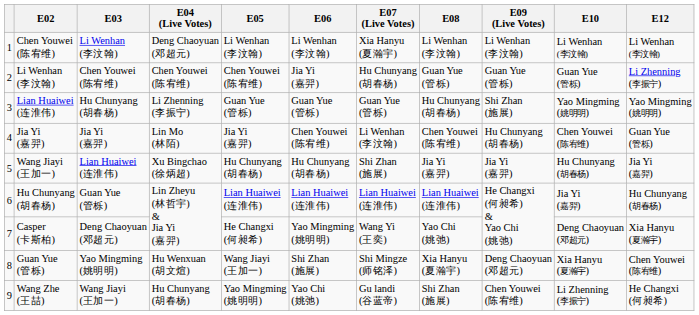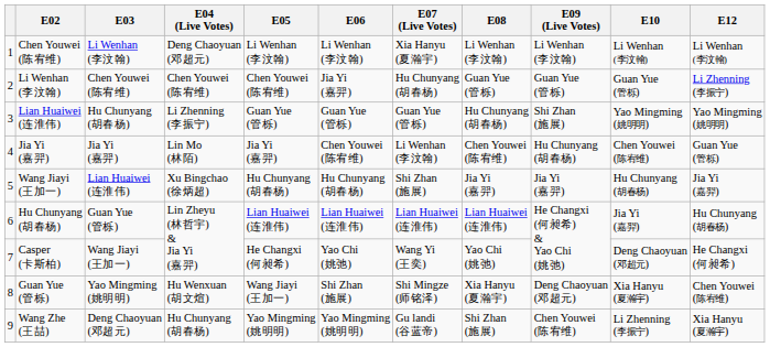 <table class="wikitable">
 <tr>
 <th></th>
 <th>E02</th>
 <th>E03</th>
 <th>E04<br>(Live Votes)</th>
 <th>E05</th>
 <th>E06</th>
 <th>E07<br>(Live Votes)</th>
 <th>E08</th>
 <th>E09<br>(Live Votes)</th>
 <th>E10</th>
 <th>E12</th>
 </tr>
 <tr>
 <td>1</td>
 <td>Chen Youwei<br>(陈宥维)</td>
 <td><a href='#'>Li Wenhan</a><br>(李汶翰)</td>
 <td>Deng Chaoyuan<br>(邓超元)</td>
 <td>Li Wenhan<br>(李汶翰)</td>
 <td>Li Wenhan<br>(李汶翰)</td>
 <td>Xia Hanyu<br>(夏瀚宇)</td>
 <td>Li Wenhan<br>(李汶翰)</td>
 <td>Li Wenhan<br>(李汶翰)</td>
 <td>Li Wenhan<br><small>(李汶翰)</small></td>
 <td>Li Wenhan<br><small>(李汶翰)</small></td>
 </tr>
 <tr>
 <td>2</td>
 <td>Li Wenhan<br>(李汶翰)</td>
 <td>Chen Youwei<br>(陈宥维)</td>
 <td>Chen Youwei<br>(陈宥维)</td>
 <td>Chen Youwei<br>(陈宥维)</td>
 <td>Jia Yi<br>(嘉羿)</td>
 <td>Hu Chunyang<br>(胡春杨)</td>
 <td>Guan Yue<br>(管栎)</td>
 <td>Guan Yue<br>(管栎)</td>
 <td>Guan Yue<br>(<small>管栎</small>)</td>
 <td><a href='#'>Li Zhenning</a><br>(<small>李振宁</small>)</td>
 </tr>
 <tr>
 <td>3</td>
 <td><a href='#'>Lian Huaiwei</a><br>(连淮伟)</td>
 <td>Hu Chunyang<br>(胡春杨)</td>
 <td>Li Zhenning<br>(李振宁)</td>
 <td>Guan Yue<br>(管栎)</td>
 <td>Guan Yue<br>(管栎)</td>
 <td>Guan Yue<br>(管栎)</td>
 <td>Hu Chunyang<br>(胡春杨)</td>
 <td>Shi Zhan<br>(施展)</td>
 <td>Yao Mingming<br>(<small>姚明明</small>)</td>
 <td>Yao Mingming<br>(<small>姚明明</small>)</td>
 </tr>
 <tr>
 <td>4</td>
 <td>Jia Yi<br>(嘉羿)</td>
 <td>Jia Yi<br>(嘉羿)</td>
 <td>Lin Mo<br>(林陌)</td>
 <td>Jia Yi<br>(嘉羿)</td>
 <td>Chen Youwei<br>(陈宥维)</td>
 <td>Li Wenhan<br>(李汶翰)</td>
 <td>Chen Youwei<br>(陈宥维)</td>
 <td>Hu Chunyang<br>(胡春杨)</td>
 <td>Chen Youwei<br>(<small>陈宥维</small>)</td>
 <td>Guan Yue<br>(<small>管栎</small>)</td>
 </tr>
 <tr>
 <td>5</td>
 <td>Wang Jiayi<br>(王加一)</td>
 <td><a href='#'>Lian Huaiwei</a><br>(连淮伟)</td>
 <td>Xu Bingchao<br>(徐炳超)</td>
 <td>Hu Chunyang<br>(胡春杨)</td>
 <td>Hu Chunyang<br>(胡春杨)</td>
 <td>Shi Zhan<br>(施展)</td>
 <td>Jia Yi<br>(嘉羿)</td>
 <td>Jia Yi<br>(嘉羿)</td>
 <td>Hu Chunyang<br>(<small>胡春杨</small>)</td>
 <td>Jia Yi<br>(<small>嘉羿</small>)</td>
 </tr>
 <tr>
 <td>6</td>
 <td>Hu Chunyang<br>(胡春杨)</td>
 <td>Guan Yue<br>(管栎)</td>
 <td rowspan="2">Lin Zheyu<br>(林哲宇)<br>&<br>Jia Yi<br>(嘉羿)</td>
 <td><a href='#'>Lian Huaiwei</a><br>(连淮伟)</td>
 <td><a href='#'>Lian Huaiwei</a><br>(连淮伟)</td>
 <td><a href='#'>Lian Huaiwei</a><br>(连淮伟)</td>
 <td><a href='#'>Lian Huaiwei</a><br>(连淮伟)</td>
 <td rowspan="2">He Changxi<br>(何昶希)<br>&<br>Yao Chi<br>(姚弛)</td>
 <td>Jia Yi<br>(<small>嘉羿</small>)</td>
 <td>Hu Chunyang<br>(<small>胡春杨</small>)</td>
 </tr>
 <tr>
 <td>7</td>
 <td>Casper<br>(卡斯柏)</td>
-<td>Deng Chaoyuan<br>(邓超元)</td>
+<td>Wang Jiayi<br>(王加一)</td>
 <td>He Changxi<br>(何昶希)</td>
-<td>Yao Mingming<br>(姚明明)</td>
+<td>Yao Chi<br>(姚弛)</td>
 <td>Wang Yi<br>(王奕)</td>
 <td>Yao Chi<br>(姚弛)</td>
 <td>Deng Chaoyuan<br>(<small>邓超元</small>)</td>
-<td>Xia Hanyu<br>(<small>夏瀚宇</small>)</td>
+<td>He Changxi<br>(何昶希)</td>
 </tr>
 <tr>
 <td>8</td>
 <td>Guan Yue<br>(管栎)</td>
 <td>Yao Mingming<br>(姚明明)</td>
 <td>Hu Wenxuan<br>(胡文煊)</td>
 <td>Wang Jiayi<br>(王加一)</td>
 <td>Shi Zhan<br>(施展)</td>
 <td>Shi Mingze<br>(师铭泽)</td>
 <td>Xia Hanyu<br>(夏瀚宇)</td>
 <td>Deng Chaoyuan<br>(邓超元)</td>
 <td>Xia Hanyu<br>(<small>夏瀚宇</small>)</td>
 <td>Chen Youwei<br>(<small>陈宥维</small>)</td>
 </tr>
 <tr>
 <td>9</td>
 <td>Wang Zhe<br>(王喆)</td>
-<td>Wang Jiayi<br>(王加一)</td>
+<td>Deng Chaoyuan<br>(邓超元)</td>
 <td>Hu Chunyang<br>(胡春杨)</td>
 <td>Yao Mingming<br>(姚明明)</td>
-<td>Yao Chi<br>(姚弛)</td>
+<td>Yao Mingming<br>(姚明明)</td>
 <td>Gu landi<br>(谷蓝帝)</td>
 <td>Shi Zhan<br>(施展)</td>
 <td>Chen Youwei<br>(陈宥维)</td>
 <td>Li Zhenning<br>(<small>李振宁</small>)</td>
-<td>He Changxi<br>(何昶希)</td>
+<td>Xia Hanyu<br>(<small>夏瀚宇</small>)</td>
 </tr>
 </table>
